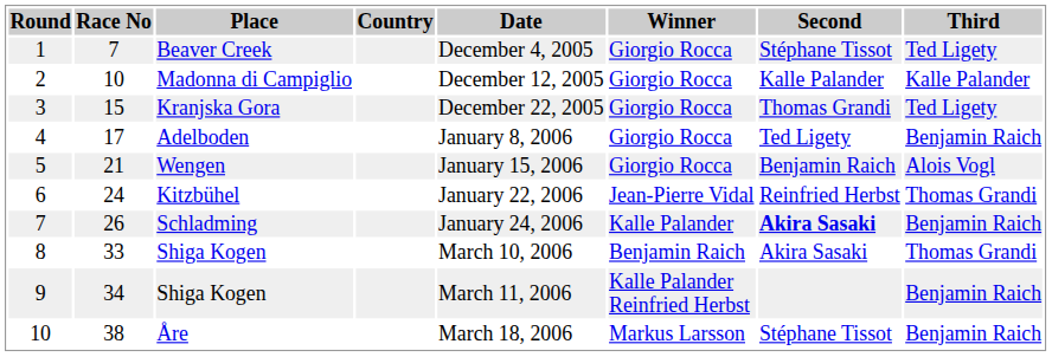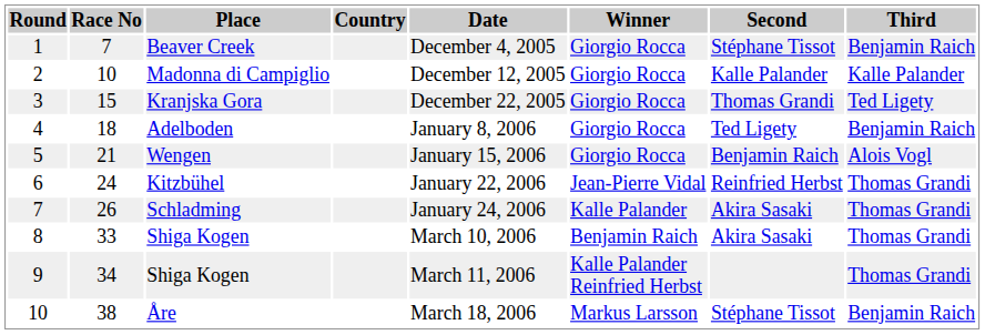 <table border="0" style="border: 1px solid #999; background-color:#FFFFFF; text-align:center">
 <tr align="center" bgcolor="#CCCCCC">
 <th>Round</th>
 <th>Race No</th>
 <th>Place</th>
 <th>Country</th>
 <th>Date</th>
 <th>Winner</th>
 <th>Second</th>
 <th>Third</th>
 </tr>
 <tr bgcolor="#EFEFEF">
 <td>1</td>
 <td>7</td>
 <td align="left"><a href='#'>Beaver Creek</a></td>
 <td align="left"></td>
 <td align="left">December 4, 2005</td>
 <td align="left"> <a href='#'>Giorgio Rocca</a></td>
 <td align="left"> <a href='#'>Stéphane Tissot</a></td>
-<td align="left"> <a href='#'>Ted Ligety</a></td>
+<td align="left"> <a href='#'>Benjamin Raich</a></td>
 </tr>
 <tr>
 <td>2</td>
 <td>10</td>
 <td align="left"><a href='#'>Madonna di Campiglio</a></td>
 <td align="left"></td>
 <td align="left">December 12, 2005</td>
 <td align="left"> <a href='#'>Giorgio Rocca</a></td>
 <td align="left"> <a href='#'>Kalle Palander</a></td>
 <td align="left"> <a href='#'>Kalle Palander</a></td>
 </tr>
 <tr bgcolor="#EFEFEF">
 <td>3</td>
 <td>15</td>
 <td align="left"><a href='#'>Kranjska Gora</a></td>
 <td align="left"></td>
 <td align="left">December 22, 2005</td>
 <td align="left"> <a href='#'>Giorgio Rocca</a></td>
 <td align="left"> <a href='#'>Thomas Grandi</a></td>
 <td align="left"> <a href='#'>Ted Ligety</a></td>
 </tr>
 <tr>
 <td>4</td>
-<td>17</td>
+<td>18</td>
 <td align="left"><a href='#'>Adelboden</a></td>
 <td align="left"></td>
 <td align="left">January 8, 2006</td>
 <td align="left"> <a href='#'>Giorgio Rocca</a></td>
 <td align="left"> <a href='#'>Ted Ligety</a></td>
 <td align="left"> <a href='#'>Benjamin Raich</a></td>
 </tr>
 <tr bgcolor="#EFEFEF">
 <td>5</td>
 <td>21</td>
 <td align="left"><a href='#'>Wengen</a></td>
 <td align="left"></td>
 <td align="left">January 15, 2006</td>
 <td align="left"> <a href='#'>Giorgio Rocca</a></td>
 <td align="left"> <a href='#'>Benjamin Raich</a></td>
 <td align="left"> <a href='#'>Alois Vogl</a></td>
 </tr>
 <tr>
 <td>6</td>
 <td>24</td>
 <td align="left"><a href='#'>Kitzbühel</a></td>
 <td align="left"></td>
 <td align="left">January 22, 2006</td>
 <td align="left"> <a href='#'>Jean-Pierre Vidal</a></td>
 <td align="left"> <a href='#'>Reinfried Herbst</a></td>
 <td align="left"> <a href='#'>Thomas Grandi</a></td>
 </tr>
 <tr bgcolor="#EFEFEF">
 <td>7</td>
 <td>26</td>
 <td align="left"><a href='#'>Schladming</a></td>
 <td align="left"></td>
 <td align="left">January 24, 2006</td>
 <td align="left"> <a href='#'>Kalle Palander</a></td>
-<td align="left"><strong> <a href='#'>Akira Sasaki</a></strong></td>
-<td align="left"> <a href='#'>Benjamin Raich</a></td>
+<td align="left"> <a href='#'>Akira Sasaki</a></td>
+<td align="left"> <a href='#'>Thomas Grandi</a></td>
 </tr>
 <tr>
 <td>8</td>
 <td>33</td>
 <td align="left"><a href='#'>Shiga Kogen</a></td>
 <td align="left"></td>
 <td align="left">March 10, 2006</td>
 <td align="left"> <a href='#'>Benjamin Raich</a></td>
 <td align="left"> <a href='#'>Akira Sasaki</a></td>
 <td align="left"> <a href='#'>Thomas Grandi</a></td>
 </tr>
 <tr bgcolor="#EFEFEF">
 <td>9</td>
 <td>34</td>
 <td align="left">Shiga Kogen</td>
 <td align="left"></td>
 <td align="left">March 11, 2006</td>
 <td align="left"> <a href='#'>Kalle Palander</a><br> <a href='#'>Reinfried Herbst</a></td>
 <td align="left"></td>
-<td align="left"> <a href='#'>Benjamin Raich</a></td>
+<td align="left"> <a href='#'>Thomas Grandi</a></td>
 </tr>
 <tr>
 <td>10</td>
 <td>38</td>
 <td align="left"><a href='#'>Åre</a></td>
 <td align="left"></td>
 <td align="left">March 18, 2006</td>
 <td align="left"> <a href='#'>Markus Larsson</a></td>
 <td align="left"> <a href='#'>Stéphane Tissot</a></td>
 <td align="left"> <a href='#'>Benjamin Raich</a></td>
 </tr>
 </table>
